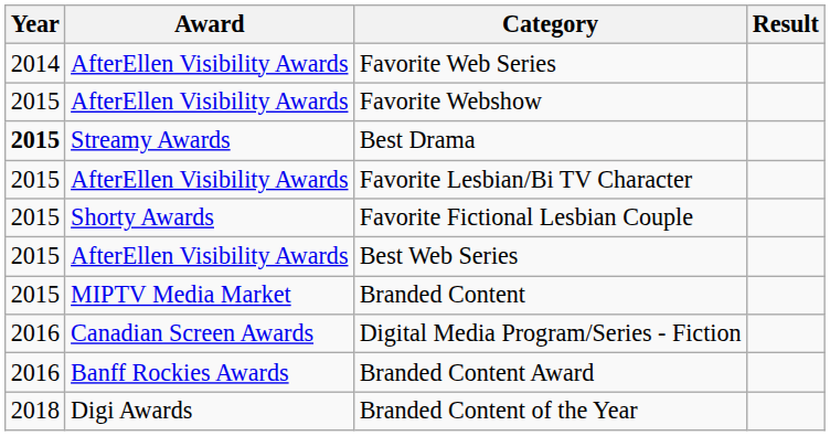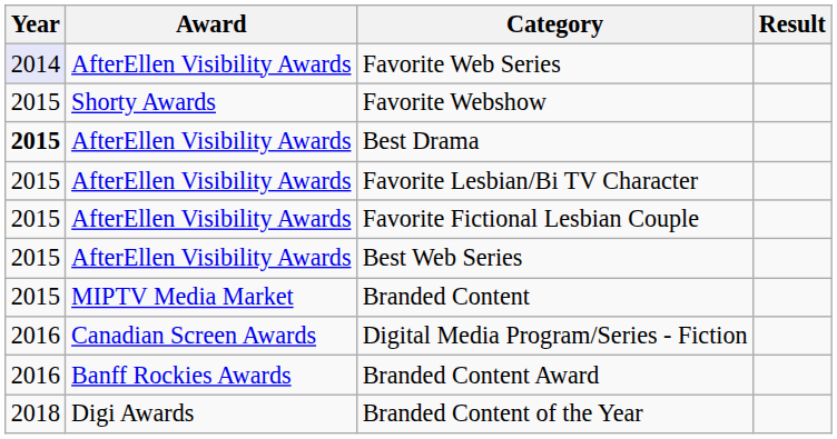 <table class="wikitable sortable">
 <tr>
 <th>Year</th>
 <th>Award</th>
 <th>Category</th>
 <th>Result</th>
 </tr>
 <tr>
-<td>2014</td>
+<td style="background: lavender;">2014</td>
 <td><a href='#'>AfterEllen Visibility Awards</a></td>
 <td>Favorite Web Series</td>
 <td></td>
 </tr>
 <tr>
 <td>2015</td>
-<td><a href='#'>AfterEllen Visibility Awards</a></td>
+<td><a href='#'>Shorty Awards</a></td>
 <td>Favorite Webshow</td>
 <td></td>
 </tr>
 <tr>
 <td><strong>2015</strong></td>
-<td><a href='#'>Streamy Awards</a></td>
+<td><a href='#'>AfterEllen Visibility Awards</a></td>
 <td>Best Drama</td>
 <td></td>
 </tr>
 <tr>
 <td>2015</td>
 <td><a href='#'>AfterEllen Visibility Awards</a></td>
 <td>Favorite Lesbian/Bi TV Character</td>
 <td></td>
 </tr>
 <tr>
 <td>2015</td>
-<td><a href='#'>Shorty Awards</a></td>
+<td><a href='#'>AfterEllen Visibility Awards</a></td>
 <td>Favorite Fictional Lesbian Couple</td>
 <td></td>
 </tr>
 <tr>
 <td>2015</td>
 <td><a href='#'>AfterEllen Visibility Awards</a></td>
 <td>Best Web Series</td>
 <td></td>
 </tr>
 <tr>
 <td>2015</td>
 <td><a href='#'>MIPTV Media Market</a></td>
 <td>Branded Content</td>
 <td></td>
 </tr>
 <tr>
 <td>2016</td>
 <td><a href='#'>Canadian Screen Awards</a></td>
 <td>Digital Media Program/Series - Fiction</td>
 <td></td>
 </tr>
 <tr>
 <td>2016</td>
 <td><a href='#'>Banff Rockies Awards</a></td>
 <td>Branded Content Award</td>
 <td></td>
 </tr>
 <tr>
 <td>2018</td>
 <td>Digi Awards</td>
 <td>Branded Content of the Year</td>
 <td></td>
 </tr>
 </table>
